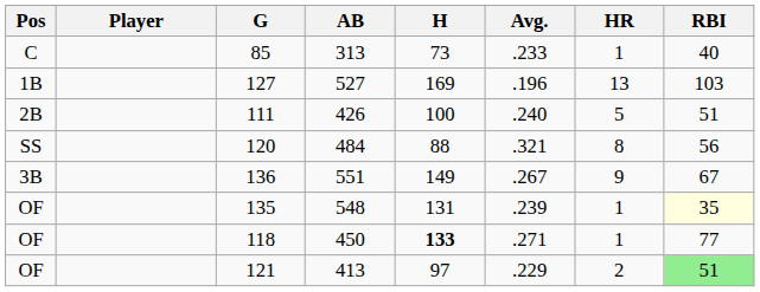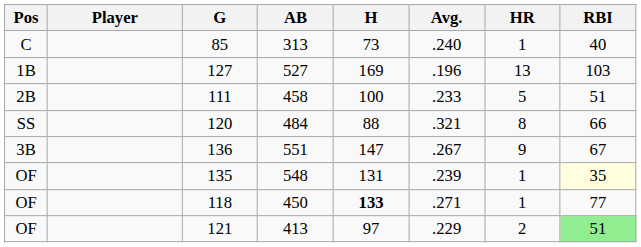 <table class="wikitable sortable">
 <tr>
 <th bgcolor="#DDDDFF" width="5%">Pos</th>
 <th bgcolor="#DDDDFF" width="16%">Player</th>
 <th bgcolor="#DDDDFF" width="9%">G</th>
 <th bgcolor="#DDDDFF" width="9%">AB</th>
 <th bgcolor="#DDDDFF" width="9%">H</th>
 <th bgcolor="#DDDDFF" width="9%">Avg.</th>
 <th bgcolor="#DDDDFF" width="9%">HR</th>
 <th bgcolor="#DDDDFF" width="9%">RBI</th>
 </tr>
 <tr align="center">
 <td>C</td>
 <td></td>
 <td>85</td>
 <td>313</td>
 <td>73</td>
-<td>.233</td>
+<td>.240</td>
 <td>1</td>
 <td>40</td>
 </tr>
 <tr align="center">
 <td>1B</td>
 <td></td>
 <td>127</td>
 <td>527</td>
 <td>169</td>
 <td>.196</td>
 <td>13</td>
 <td>103</td>
 </tr>
 <tr align="center">
 <td>2B</td>
 <td></td>
 <td>111</td>
-<td>426</td>
+<td>458</td>
 <td>100</td>
-<td>.240</td>
+<td>.233</td>
 <td>5</td>
 <td>51</td>
 </tr>
 <tr align="center">
 <td>SS</td>
 <td></td>
 <td>120</td>
 <td>484</td>
 <td>88</td>
 <td>.321</td>
 <td>8</td>
-<td>56</td>
+<td>66</td>
 </tr>
 <tr align="center">
 <td>3B</td>
 <td></td>
 <td>136</td>
 <td>551</td>
-<td>149</td>
+<td>147</td>
 <td>.267</td>
 <td>9</td>
 <td>67</td>
 </tr>
 <tr align="center">
 <td>OF</td>
 <td></td>
 <td>135</td>
 <td>548</td>
 <td>131</td>
 <td>.239</td>
 <td>1</td>
 <td style="background: lightyellow;">35</td>
 </tr>
 <tr align="center">
 <td>OF</td>
 <td></td>
 <td>118</td>
 <td>450</td>
 <td><strong>133</strong></td>
 <td>.271</td>
 <td>1</td>
 <td>77</td>
 </tr>
 <tr align="center">
 <td>OF</td>
 <td></td>
 <td>121</td>
 <td>413</td>
 <td>97</td>
 <td>.229</td>
 <td>2</td>
 <td style="background: lightgreen;">51</td>
 </tr>
 </table>
